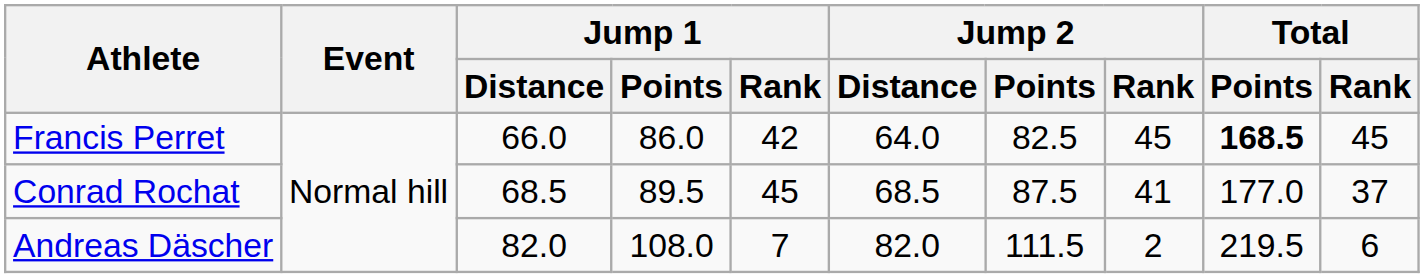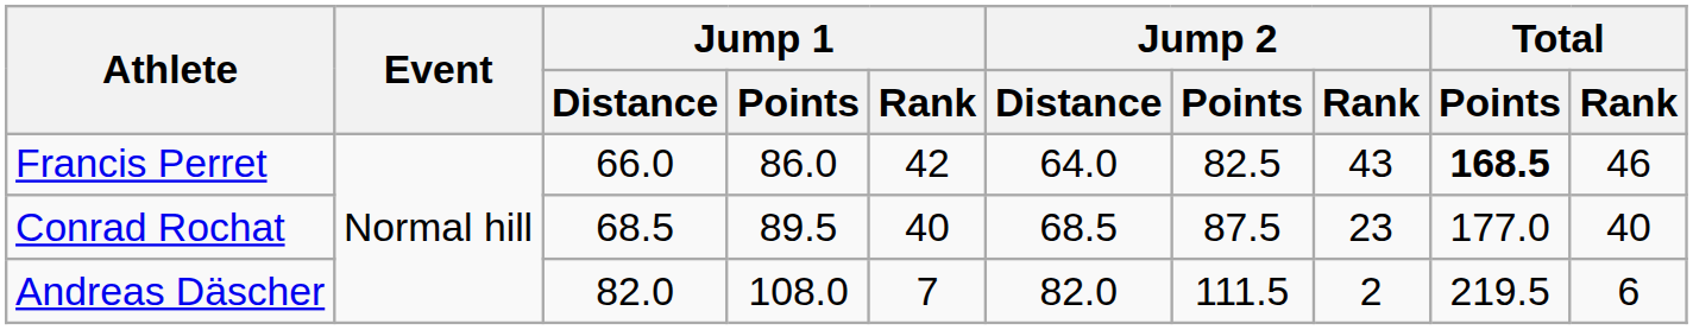 <table class="wikitable" style="font-size:90%">
 <tr>
 <th rowspan="2">Athlete</th>
 <th rowspan="2">Event</th>
 <th colspan="3">Jump 1</th>
 <th colspan="3">Jump 2</th>
 <th colspan="2">Total</th>
 </tr>
 <tr>
 <th>Distance</th>
 <th>Points</th>
 <th>Rank</th>
 <th>Distance</th>
 <th>Points</th>
 <th>Rank</th>
 <th>Points</th>
 <th>Rank</th>
 </tr>
 <tr>
 <td><a href='#'>Francis Perret</a></td>
 <td rowspan="3">Normal hill</td>
 <td align="center">66.0</td>
 <td align="center">86.0</td>
 <td align="center">42</td>
 <td align="center">64.0</td>
 <td align="center">82.5</td>
-<td align="center">45</td>
+<td align="center">43</td>
 <td align="center"><strong>168.5</strong></td>
-<td align="center">45</td>
+<td align="center">46</td>
 </tr>
 <tr>
 <td><a href='#'>Conrad Rochat</a></td>
 <td align="center">68.5</td>
 <td align="center">89.5</td>
-<td align="center">45</td>
+<td align="center">40</td>
 <td align="center">68.5</td>
 <td align="center">87.5</td>
-<td align="center">41</td>
+<td align="center">23</td>
 <td align="center">177.0</td>
-<td align="center">37</td>
+<td align="center">40</td>
 </tr>
 <tr>
 <td><a href='#'>Andreas Däscher</a></td>
 <td align="center">82.0</td>
 <td align="center">108.0</td>
 <td align="center">7</td>
 <td align="center">82.0</td>
 <td align="center">111.5</td>
 <td align="center">2</td>
 <td align="center">219.5</td>
 <td align="center">6</td>
 </tr>
 </table>
